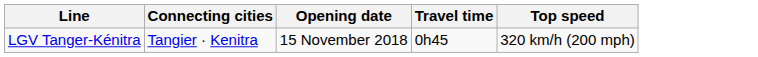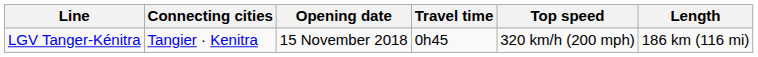 <table class="wikitable sortable">
 <tr>
 <th>Line</th>
 <th>Connecting cities</th>
 <th>Opening date</th>
 <th>Travel time</th>
 <th>Top speed</th>
+<th>Length</th>
 </tr>
 <tr>
 <td><a href='#'>LGV Tanger-Kénitra</a></td>
 <td><a href='#'>Tangier</a> · <a href='#'>Kenitra</a></td>
 <td>15 November 2018</td>
 <td>0h45</td>
 <td>320 km/h (200 mph)</td>
+<td>186 km (116 mi)</td>
 </tr>
 </table>
